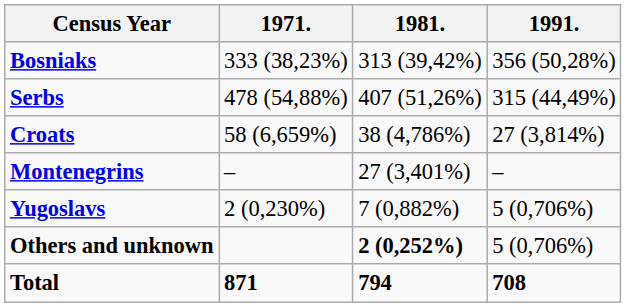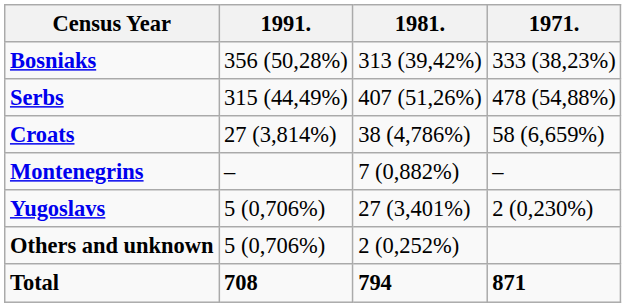 <table class="wikitable" style="font-size:95%;">
 <tr>
 <th>Census Year</th>
+<th>1991.</th>
+<th>1981.</th>
 <th>1971.</th>
-<th>1981.</th>
-<th>1991.</th>
 </tr>
 <tr>
 <td><strong><a href='#'>Bosniaks</a></strong></td>
+<td>356 (50,28%)</td>
+<td>313 (39,42%)</td>
 <td>333 (38,23%)</td>
-<td>313 (39,42%)</td>
-<td>356 (50,28%)</td>
 </tr>
 <tr>
 <td><strong><a href='#'>Serbs</a></strong></td>
+<td>315 (44,49%)</td>
+<td>407 (51,26%)</td>
 <td>478 (54,88%)</td>
-<td>407 (51,26%)</td>
-<td>315 (44,49%)</td>
 </tr>
 <tr>
 <td><strong><a href='#'>Croats</a></strong></td>
+<td>27 (3,814%)</td>
+<td>38 (4,786%)</td>
 <td>58 (6,659%)</td>
-<td>38 (4,786%)</td>
-<td>27 (3,814%)</td>
 </tr>
 <tr>
 <td><strong><a href='#'>Montenegrins</a></strong></td>
 <td>–</td>
-<td>27 (3,401%)</td>
+<td>7 (0,882%)</td>
 <td>–</td>
 </tr>
 <tr>
 <td><strong> <a href='#'>Yugoslavs</a></strong></td>
+<td>5 (0,706%)</td>
+<td>27 (3,401%)</td>
 <td>2 (0,230%)</td>
-<td>7 (0,882%)</td>
-<td>5 (0,706%)</td>
 </tr>
 <tr>
 <td><strong>Others and unknown</strong></td>
+<td>5 (0,706%)</td>
+<td>2 (0,252%)</td>
 <td></td>
-<td><strong>2 (0,252%)</strong></td>
-<td>5 (0,706%)</td>
 </tr>
 <tr>
 <td><strong>Total</strong></td>
+<td><strong>708</strong></td>
+<td><strong>794</strong></td>
 <td><strong>871</strong></td>
-<td><strong>794</strong></td>
-<td><strong>708</strong></td>
 </tr>
 </table>
